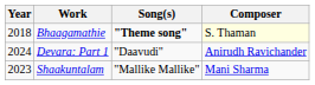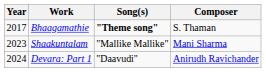 <table class="wikitable">
 <tr>
 <th>Year</th>
 <th>Work</th>
 <th>Song(s)</th>
 <th>Composer</th>
 </tr>
 <tr>
-<td>2018</td>
+<td>2017</td>
 <td><em><a href='#'>Bhaagamathie</a></em></td>
 <td><strong>"Theme song"</strong></td>
-<td style="background: lightyellow;">S. Thaman</td>
+<td>S. Thaman</td>
+</tr>
+<tr>
+<td>2023</td>
+<td><em><a href='#'>Shaakuntalam</a></em></td>
+<td>"Mallike Mallike"</td>
+<td><a href='#'>Mani Sharma</a></td>
 </tr>
 <tr>
 <td>2024</td>
 <td><em><a href='#'>Devara: Part 1</a></em></td>
 <td>"Daavudi"</td>
 <td><a href='#'>Anirudh Ravichander</a></td>
 </tr>
-<tr>
-<td>2023</td>
-<td><em><a href='#'>Shaakuntalam</a></em></td>
-<td>"Mallike Mallike"</td>
-<td><a href='#'>Mani Sharma</a></td>
-</tr>
 </table>
